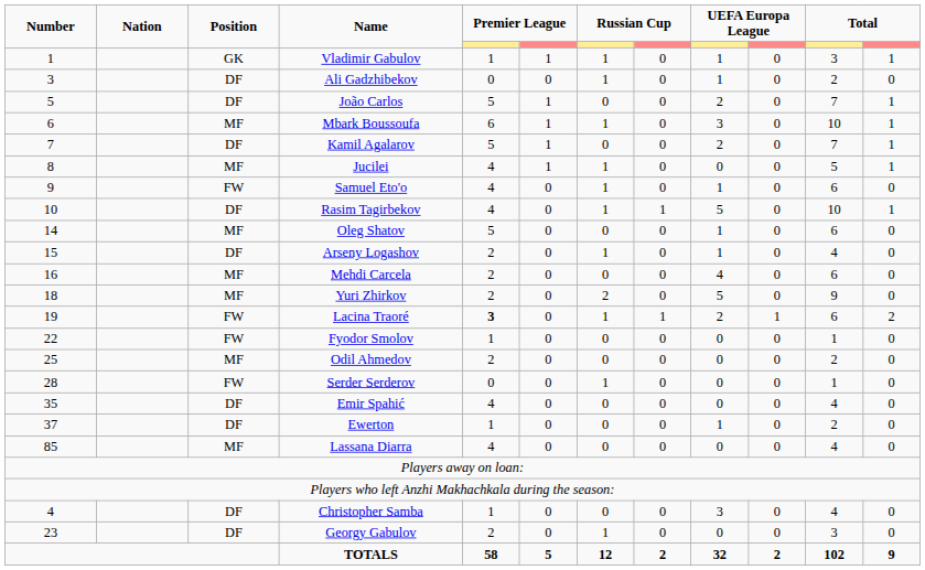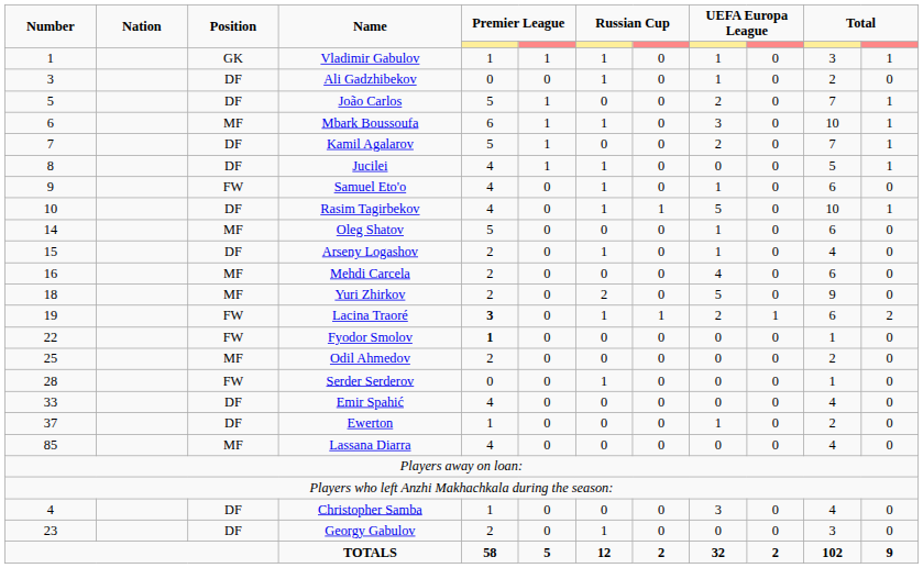 <table class="wikitable" style="text-align:center">
 <tr style="text-align:center;">
 <td rowspan="2"  style="width:10%; "><strong>Number</strong></td>
 <td rowspan="2"  style="width:10%; "><strong>Nation</strong></td>
 <td rowspan="2"  style="width:10%; "><strong>Position</strong></td>
 <td rowspan="2"  style="width:20%; "><strong>Name</strong></td>
 <td colspan="2"><strong>Premier League</strong></td>
 <td colspan="2"><strong>Russian Cup</strong></td>
 <td colspan="2"><strong>UEFA Europa League</strong></td>
 <td colspan="2"><strong>Total</strong></td>
 </tr>
 <tr>
 <th style="width:60px; background:#fe9;"></th>
 <th style="width:60px; background:#ff8888;"></th>
 <th style="width:60px; background:#fe9;"></th>
 <th style="width:60px; background:#ff8888;"></th>
 <th style="width:60px; background:#fe9;"></th>
 <th style="width:60px; background:#ff8888;"></th>
 <th style="width:60px; background:#fe9;"></th>
 <th style="width:60px; background:#ff8888;"></th>
 </tr>
 <tr>
 <td>1</td>
 <td></td>
 <td>GK</td>
 <td><a href='#'>Vladimir Gabulov</a></td>
 <td>1</td>
 <td>1</td>
 <td>1</td>
 <td>0</td>
 <td>1</td>
 <td>0</td>
 <td>3</td>
 <td>1</td>
 </tr>
 <tr>
 <td>3</td>
 <td></td>
 <td>DF</td>
 <td><a href='#'>Ali Gadzhibekov</a></td>
 <td>0</td>
 <td>0</td>
 <td>1</td>
 <td>0</td>
 <td>1</td>
 <td>0</td>
 <td>2</td>
 <td>0</td>
 </tr>
 <tr>
 <td>5</td>
 <td></td>
 <td>DF</td>
 <td><a href='#'>João Carlos</a></td>
 <td>5</td>
 <td>1</td>
 <td>0</td>
 <td>0</td>
 <td>2</td>
 <td>0</td>
 <td>7</td>
 <td>1</td>
 </tr>
 <tr>
 <td>6</td>
 <td></td>
 <td>MF</td>
 <td><a href='#'>Mbark Boussoufa</a></td>
 <td>6</td>
 <td>1</td>
 <td>1</td>
 <td>0</td>
 <td>3</td>
 <td>0</td>
 <td>10</td>
 <td>1</td>
 </tr>
 <tr>
 <td>7</td>
 <td></td>
 <td>DF</td>
 <td><a href='#'>Kamil Agalarov</a></td>
 <td>5</td>
 <td>1</td>
 <td>0</td>
 <td>0</td>
 <td>2</td>
 <td>0</td>
 <td>7</td>
 <td>1</td>
 </tr>
 <tr>
 <td>8</td>
 <td></td>
-<td>MF</td>
+<td>DF</td>
 <td><a href='#'>Jucilei</a></td>
 <td>4</td>
 <td>1</td>
 <td>1</td>
 <td>0</td>
 <td>0</td>
 <td>0</td>
 <td>5</td>
 <td>1</td>
 </tr>
 <tr>
 <td>9</td>
 <td></td>
 <td>FW</td>
 <td><a href='#'>Samuel Eto'o</a></td>
 <td>4</td>
 <td>0</td>
 <td>1</td>
 <td>0</td>
 <td>1</td>
 <td>0</td>
 <td>6</td>
 <td>0</td>
 </tr>
 <tr>
 <td>10</td>
 <td></td>
 <td>DF</td>
 <td><a href='#'>Rasim Tagirbekov</a></td>
 <td>4</td>
 <td>0</td>
 <td>1</td>
 <td>1</td>
 <td>5</td>
 <td>0</td>
 <td>10</td>
 <td>1</td>
 </tr>
 <tr>
 <td>14</td>
 <td></td>
 <td>MF</td>
 <td><a href='#'>Oleg Shatov</a></td>
 <td>5</td>
 <td>0</td>
 <td>0</td>
 <td>0</td>
 <td>1</td>
 <td>0</td>
 <td>6</td>
 <td>0</td>
 </tr>
 <tr>
 <td>15</td>
 <td></td>
 <td>DF</td>
 <td><a href='#'>Arseny Logashov</a></td>
 <td>2</td>
 <td>0</td>
 <td>1</td>
 <td>0</td>
 <td>1</td>
 <td>0</td>
 <td>4</td>
 <td>0</td>
 </tr>
 <tr>
 <td>16</td>
 <td></td>
 <td>MF</td>
 <td><a href='#'>Mehdi Carcela</a></td>
 <td>2</td>
 <td>0</td>
 <td>0</td>
 <td>0</td>
 <td>4</td>
 <td>0</td>
 <td>6</td>
 <td>0</td>
 </tr>
 <tr>
 <td>18</td>
 <td></td>
 <td>MF</td>
 <td><a href='#'>Yuri Zhirkov</a></td>
 <td>2</td>
 <td>0</td>
 <td>2</td>
 <td>0</td>
 <td>5</td>
 <td>0</td>
 <td>9</td>
 <td>0</td>
 </tr>
 <tr>
 <td>19</td>
 <td></td>
 <td>FW</td>
 <td><a href='#'>Lacina Traoré</a></td>
 <td><strong>3</strong></td>
 <td>0</td>
 <td>1</td>
 <td>1</td>
 <td>2</td>
 <td>1</td>
 <td>6</td>
 <td>2</td>
 </tr>
 <tr>
 <td>22</td>
 <td></td>
 <td>FW</td>
 <td><a href='#'>Fyodor Smolov</a></td>
-<td>1</td>
+<td><strong>1</strong></td>
 <td>0</td>
 <td>0</td>
 <td>0</td>
 <td>0</td>
 <td>0</td>
 <td>1</td>
 <td>0</td>
 </tr>
 <tr>
 <td>25</td>
 <td></td>
 <td>MF</td>
 <td><a href='#'>Odil Ahmedov</a></td>
 <td>2</td>
 <td>0</td>
 <td>0</td>
 <td>0</td>
 <td>0</td>
 <td>0</td>
 <td>2</td>
 <td>0</td>
 </tr>
 <tr>
 <td>28</td>
 <td></td>
 <td>FW</td>
 <td><a href='#'>Serder Serderov</a></td>
 <td>0</td>
 <td>0</td>
 <td>1</td>
 <td>0</td>
 <td>0</td>
 <td>0</td>
 <td>1</td>
 <td>0</td>
 </tr>
 <tr>
-<td>35</td>
+<td>33</td>
 <td></td>
 <td>DF</td>
 <td><a href='#'>Emir Spahić</a></td>
 <td>4</td>
 <td>0</td>
 <td>0</td>
 <td>0</td>
 <td>0</td>
 <td>0</td>
 <td>4</td>
 <td>0</td>
 </tr>
 <tr>
 <td>37</td>
 <td></td>
 <td>DF</td>
 <td><a href='#'>Ewerton</a></td>
 <td>1</td>
 <td>0</td>
 <td>0</td>
 <td>0</td>
 <td>1</td>
 <td>0</td>
 <td>2</td>
 <td>0</td>
 </tr>
 <tr>
 <td>85</td>
 <td></td>
 <td>MF</td>
 <td><a href='#'>Lassana Diarra</a></td>
 <td>4</td>
 <td>0</td>
 <td>0</td>
 <td>0</td>
 <td>0</td>
 <td>0</td>
 <td>4</td>
 <td>0</td>
 </tr>
 <tr>
 <td colspan="14"><em>Players away on loan:</em></td>
 </tr>
 <tr>
 <td colspan="14"><em>Players who left Anzhi Makhachkala during the season:</em></td>
 </tr>
 <tr>
 <td>4</td>
 <td></td>
 <td>DF</td>
 <td><a href='#'>Christopher Samba</a></td>
 <td>1</td>
 <td>0</td>
 <td>0</td>
 <td>0</td>
 <td>3</td>
 <td>0</td>
 <td>4</td>
 <td>0</td>
 </tr>
 <tr>
 <td>23</td>
 <td></td>
 <td>DF</td>
 <td><a href='#'>Georgy Gabulov</a></td>
 <td>2</td>
 <td>0</td>
 <td>1</td>
 <td>0</td>
 <td>0</td>
 <td>0</td>
 <td>3</td>
 <td>0</td>
 </tr>
 <tr>
 <td colspan="3"></td>
 <td><strong>TOTALS</strong></td>
 <td><strong>58</strong></td>
 <td><strong>5</strong></td>
 <td><strong>12</strong></td>
 <td><strong>2</strong></td>
 <td><strong>32</strong></td>
 <td><strong>2</strong></td>
 <td><strong>102</strong></td>
 <td><strong>9</strong></td>
 </tr>
 </table>
